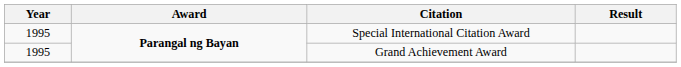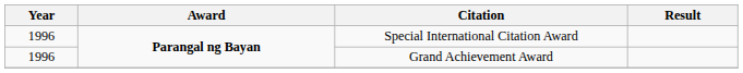 <table width="70%" class="wikitable sortable">
 <tr>
 <th width="10%">Year</th>
 <th width="35%">Award</th>
 <th width="40%">Citation</th>
 <th width="15%">Result</th>
 </tr>
 <tr>
-<td align="center">1995</td>
+<td align="center">1996</td>
 <td rowspan="2" align="center"><strong>Parangal ng Bayan</strong></td>
 <td align="center">Special International Citation Award</td>
 <td></td>
 </tr>
 <tr>
-<td align="center">1995</td>
+<td align="center">1996</td>
 <td align="center">Grand Achievement Award</td>
 <td></td>
 </tr>
 <tr>
 </tr>
 </table>
